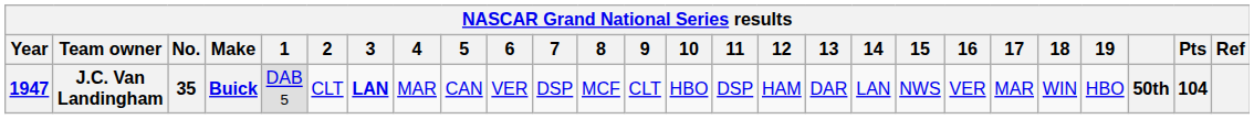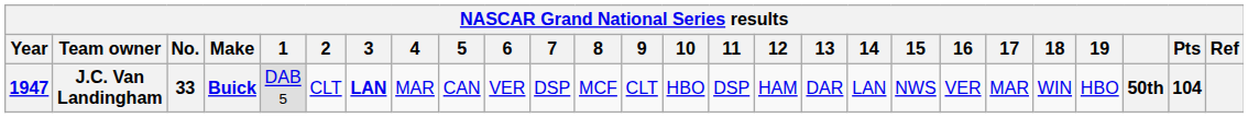 <table class="wikitable" style="text-align:center; font-size:75%">
 <tr>
 <th colspan=69><a href='#'>NASCAR Grand National Series</a> results</th>
 </tr>
 <tr>
 <th>Year</th>
 <th>Team owner</th>
 <th>No.</th>
 <th>Make</th>
 <th>1</th>
 <th>2</th>
 <th>3</th>
 <th>4</th>
 <th>5</th>
 <th>6</th>
 <th>7</th>
 <th>8</th>
 <th>9</th>
 <th>10</th>
 <th>11</th>
 <th>12</th>
 <th>13</th>
 <th>14</th>
 <th>15</th>
 <th>16</th>
 <th>17</th>
 <th>18</th>
 <th>19</th>
 <th></th>
 <th>Pts</th>
 <th>Ref</th>
 </tr>
 <tr>
 <th><a href='#'>1947</a></th>
 <th>J.C. Van Landingham</th>
-<th>35</th>
+<th>33</th>
 <th><a href='#'>Buick</a></th>
 <td style="background:#DFDFDF;"><a href='#'>DAB</a><br><small>5</small></td>
 <td><a href='#'>CLT</a></td>
 <td><strong><a href='#'>LAN</a></strong></td>
 <td><a href='#'>MAR</a></td>
 <td><a href='#'>CAN</a></td>
 <td><a href='#'>VER</a></td>
 <td><a href='#'>DSP</a></td>
 <td><a href='#'>MCF</a></td>
 <td><a href='#'>CLT</a></td>
 <td><a href='#'>HBO</a></td>
 <td><a href='#'>DSP</a></td>
 <td><a href='#'>HAM</a></td>
 <td><a href='#'>DAR</a></td>
 <td><a href='#'>LAN</a></td>
 <td><a href='#'>NWS</a></td>
 <td><a href='#'>VER</a></td>
 <td><a href='#'>MAR</a></td>
 <td><a href='#'>WIN</a></td>
 <td><a href='#'>HBO</a></td>
 <th>50th</th>
 <th>104</th>
 <th></th>
 </tr>
 </table>
